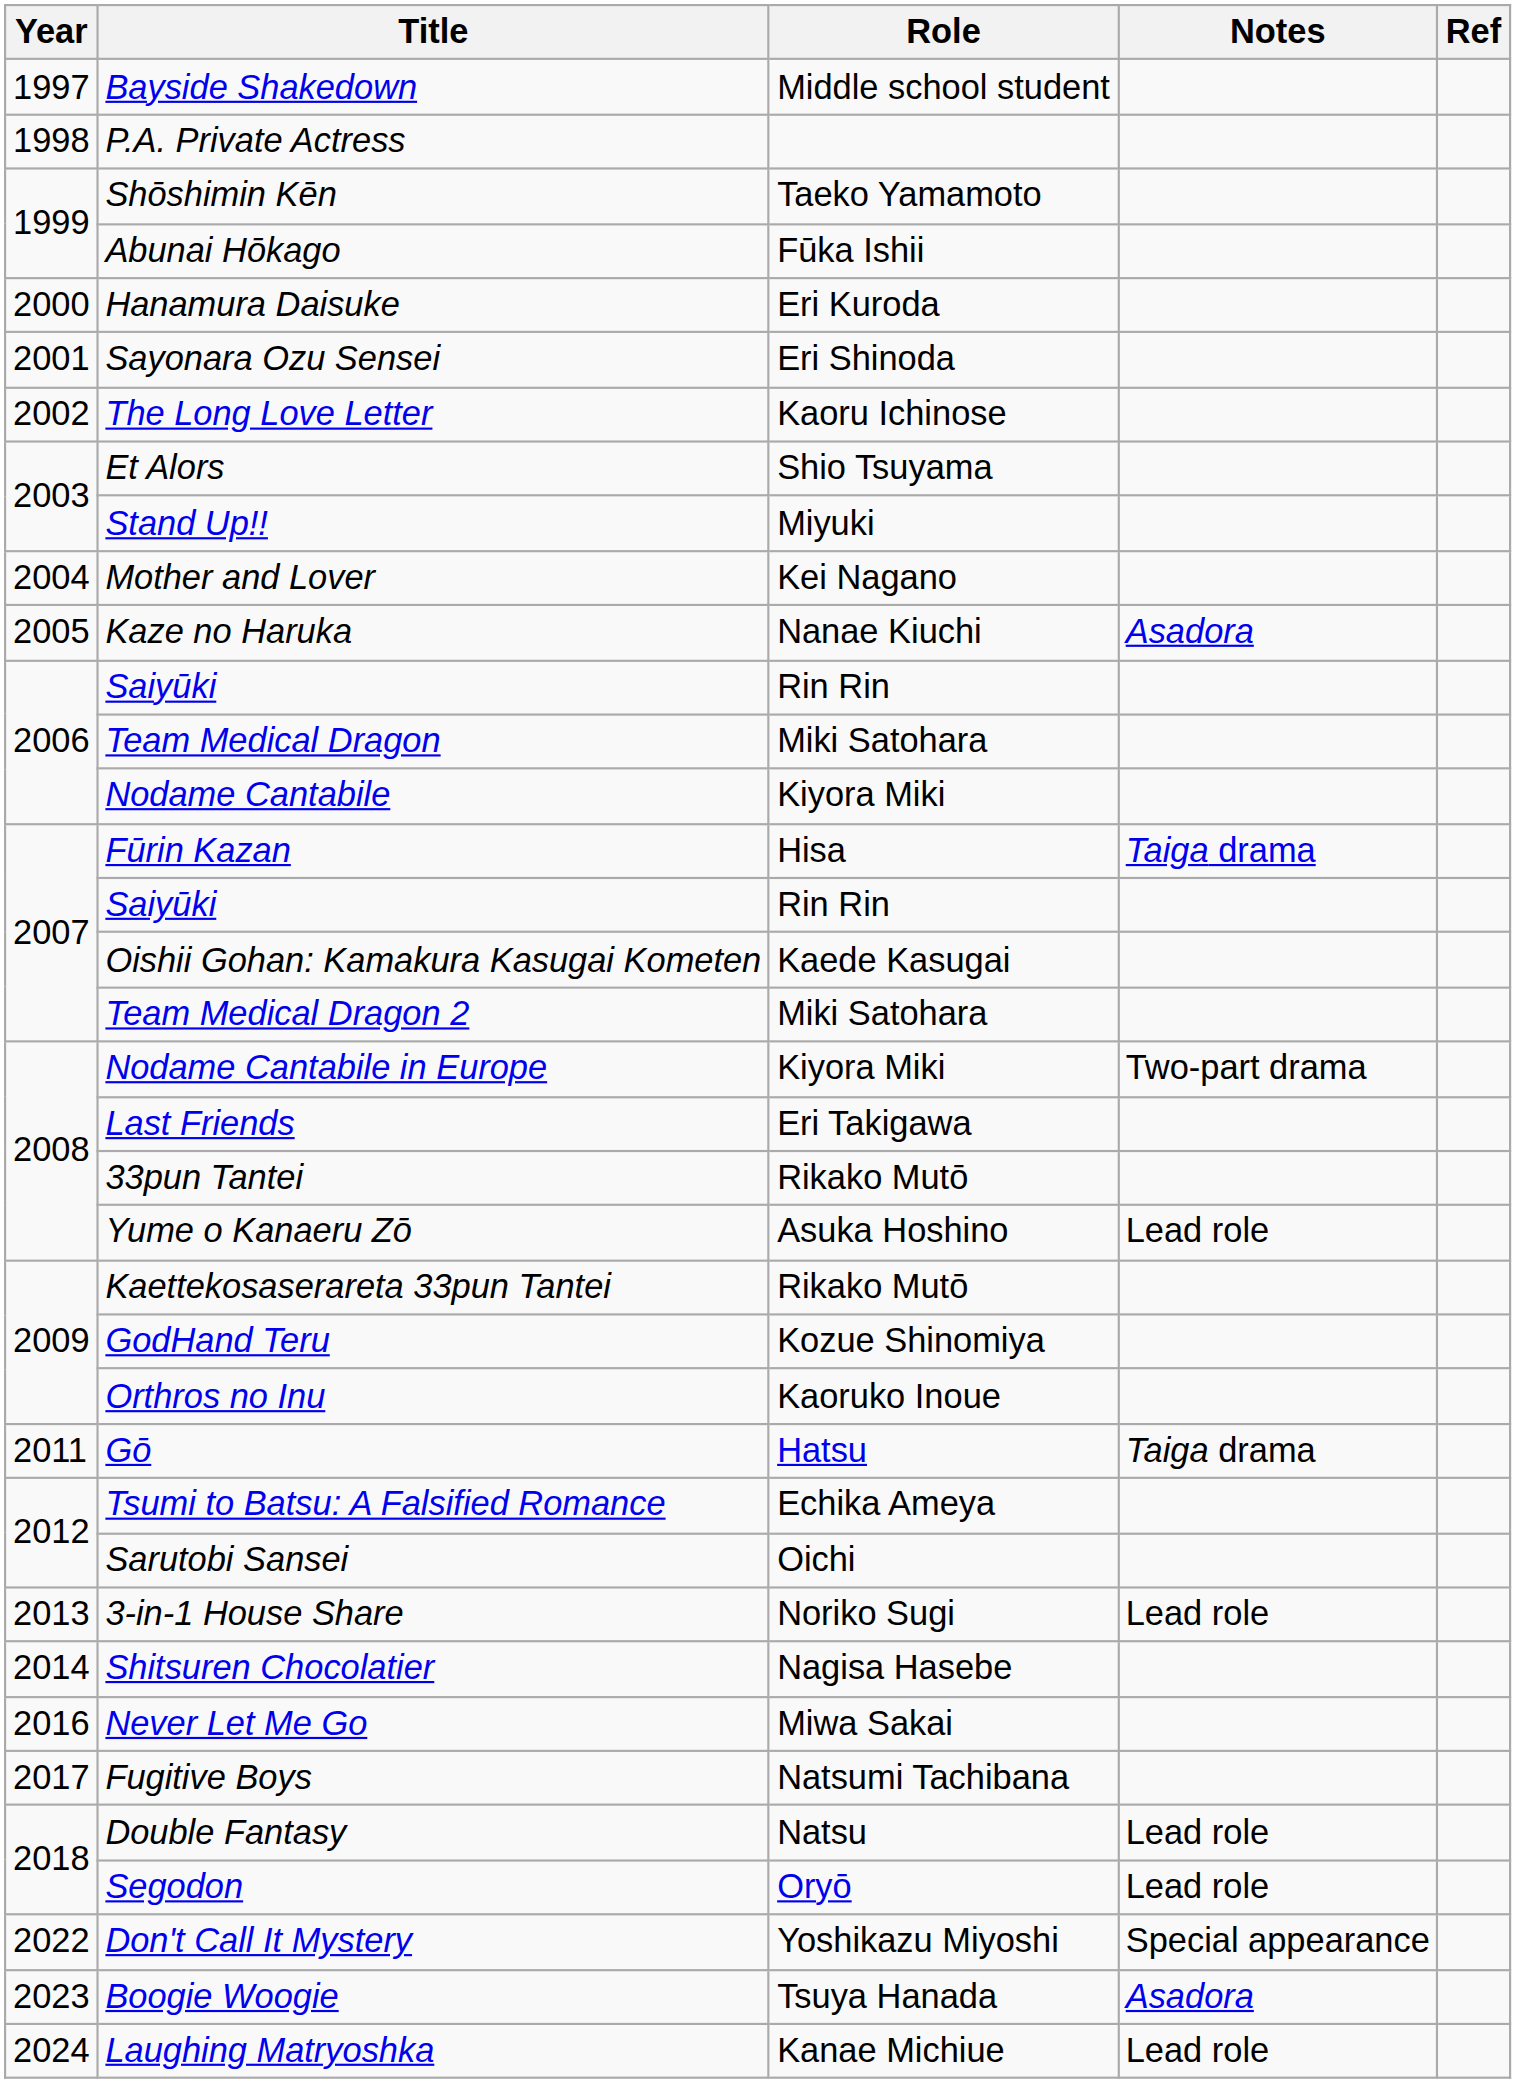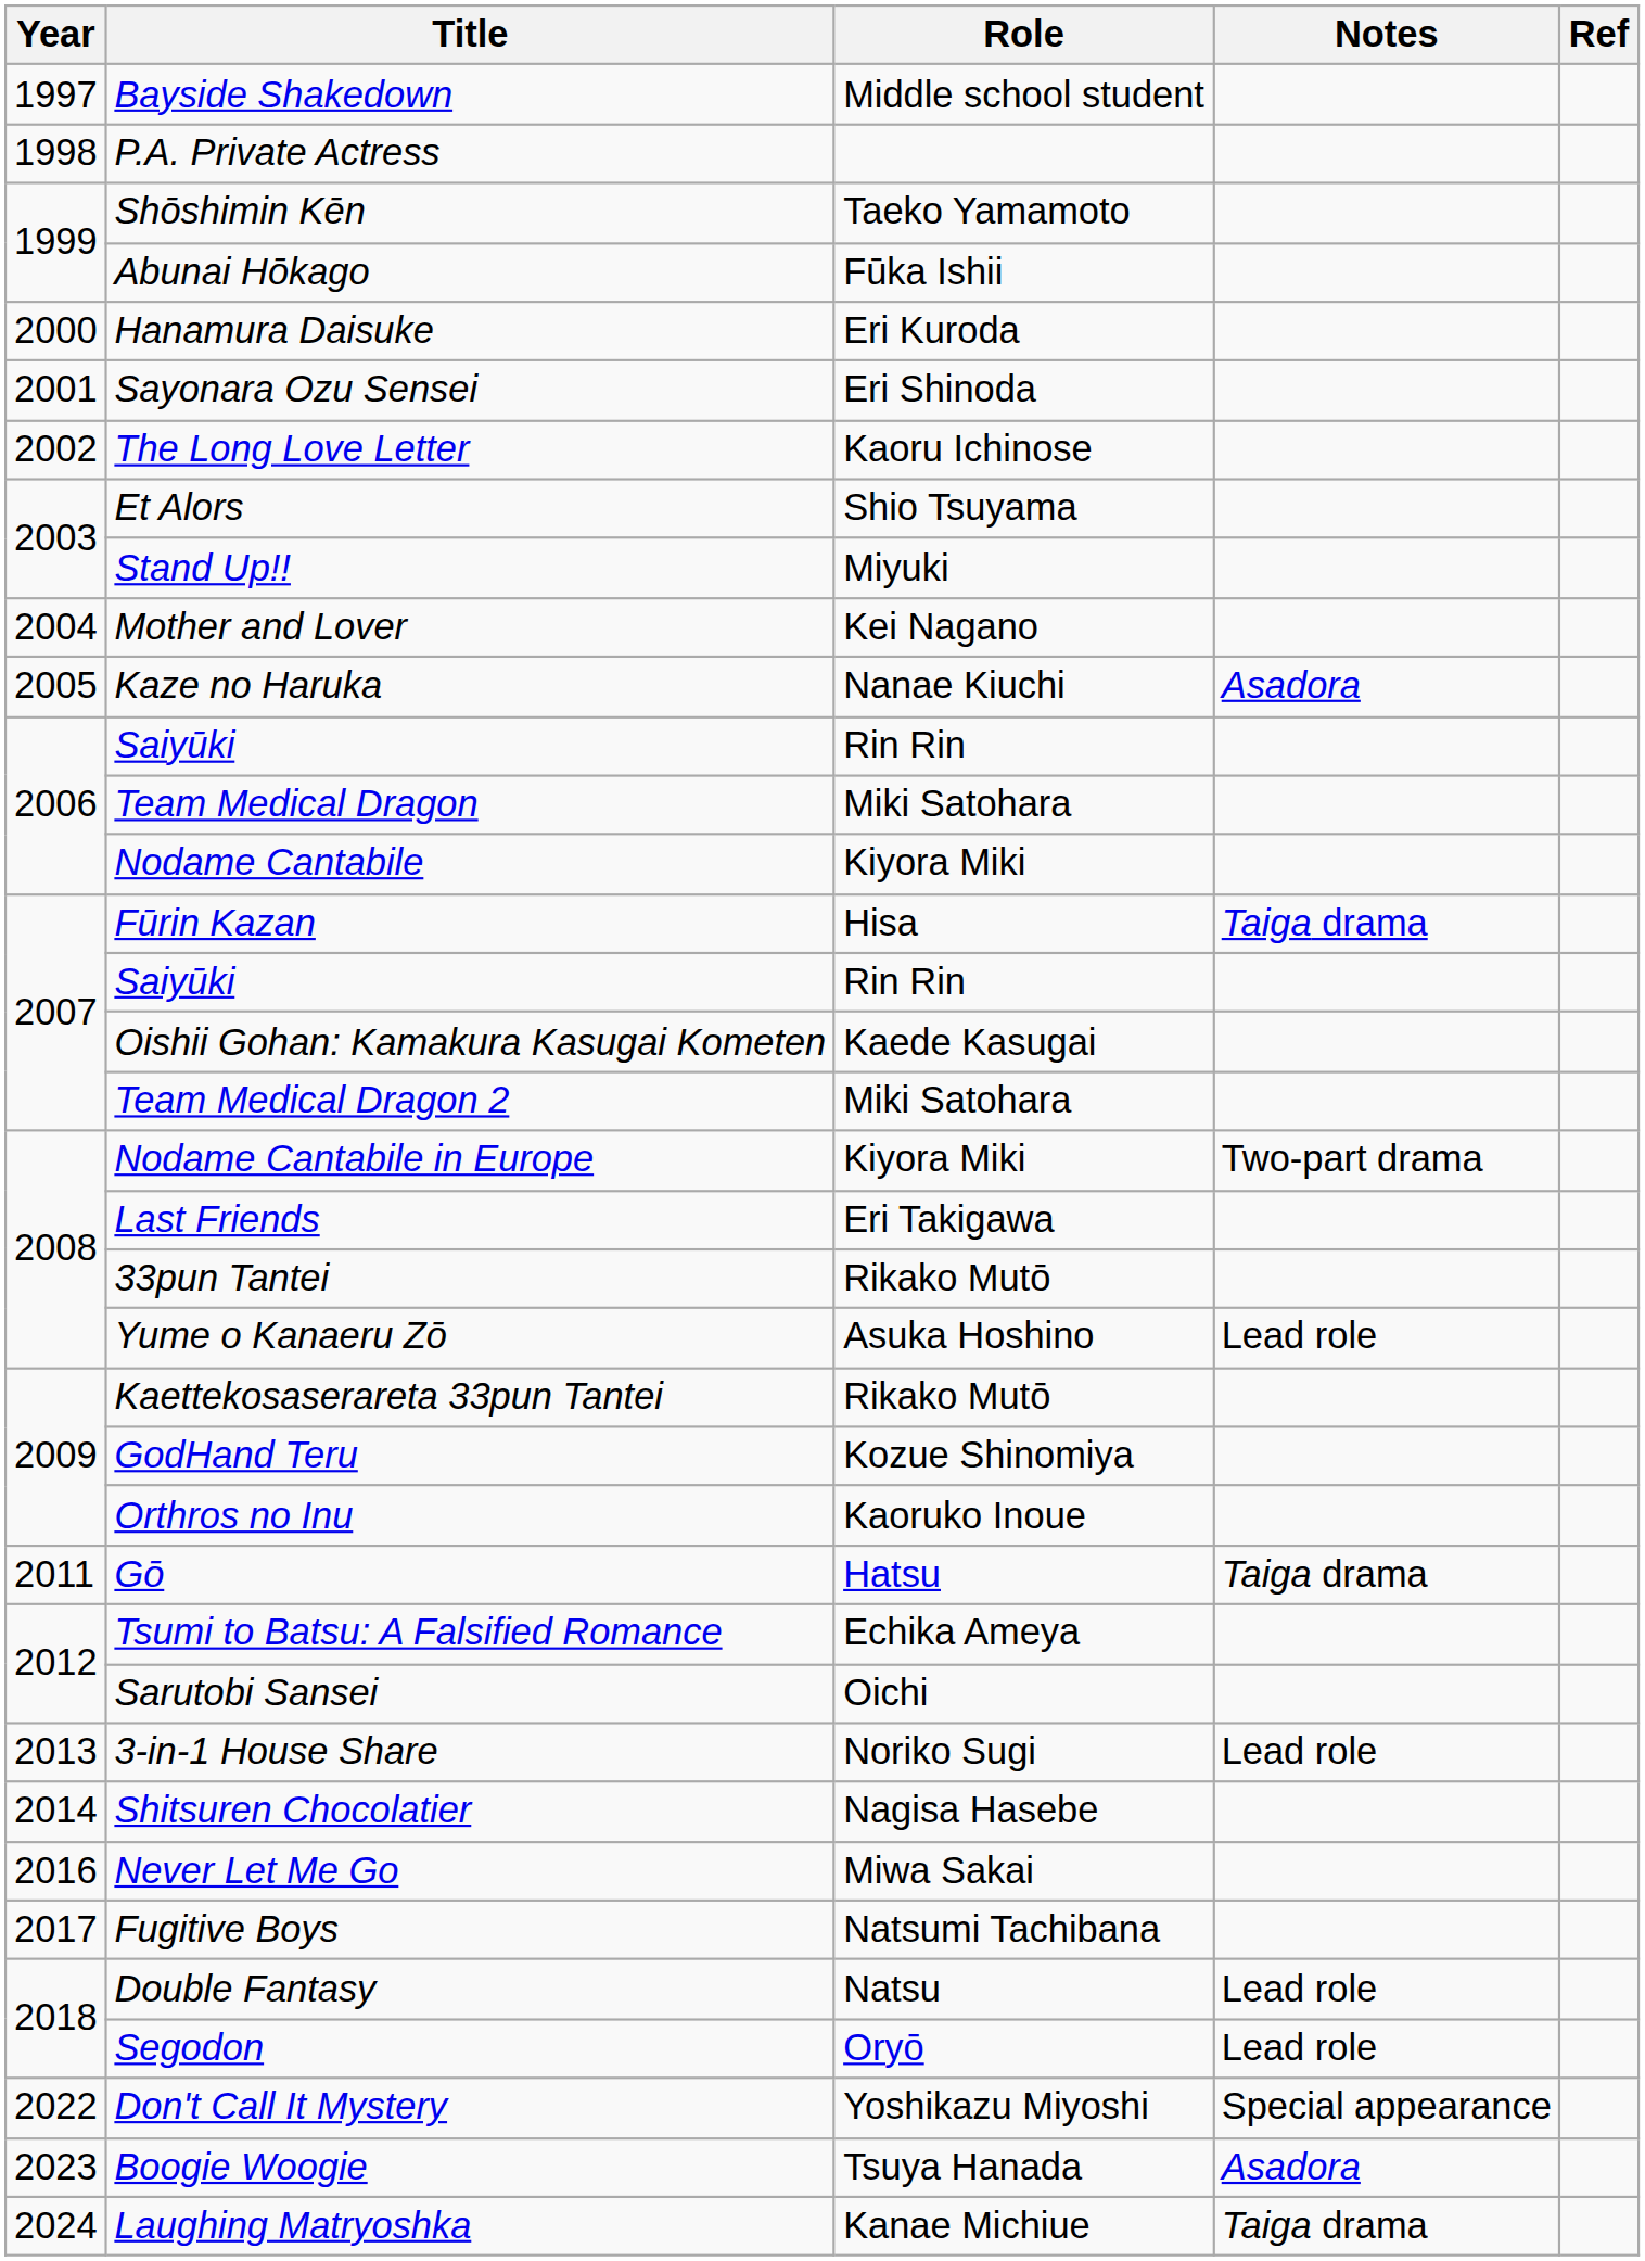 <table class="wikitable sortable plainrowheaders">
 <tr>
 <th>Year</th>
 <th>Title</th>
 <th>Role</th>
 <th>Notes</th>
 <th class="unsortable">Ref</th>
 </tr>
 <tr>
 <td>1997</td>
 <td><em><a href='#'>Bayside Shakedown</a></em></td>
 <td>Middle school student</td>
 <td></td>
 <td></td>
 </tr>
 <tr>
 <td>1998</td>
 <td><em>P.A. Private Actress</em></td>
 <td> </td>
 <td></td>
 <td></td>
 </tr>
 <tr>
 <td rowspan=2>1999</td>
 <td><em>Shōshimin Kēn</em></td>
 <td>Taeko Yamamoto</td>
 <td></td>
 <td></td>
 </tr>
 <tr>
 <td><em>Abunai Hōkago</em></td>
 <td>Fūka Ishii</td>
 <td></td>
 <td></td>
 </tr>
 <tr>
 <td>2000</td>
 <td><em>Hanamura Daisuke</em></td>
 <td>Eri Kuroda</td>
 <td></td>
 <td></td>
 </tr>
 <tr>
 <td>2001</td>
 <td><em>Sayonara Ozu Sensei</em></td>
 <td>Eri Shinoda</td>
 <td></td>
 <td></td>
 </tr>
 <tr>
 <td>2002</td>
 <td><em><a href='#'>The Long Love Letter</a></em></td>
 <td>Kaoru Ichinose</td>
 <td></td>
 <td></td>
 </tr>
 <tr>
 <td rowspan=2>2003</td>
 <td><em>Et Alors</em></td>
 <td>Shio Tsuyama</td>
 <td></td>
 <td></td>
 </tr>
 <tr>
 <td><em><a href='#'>Stand Up!!</a></em></td>
 <td>Miyuki</td>
 <td></td>
 <td></td>
 </tr>
 <tr>
 <td>2004</td>
 <td><em>Mother and Lover</em></td>
 <td>Kei Nagano</td>
 <td></td>
 <td></td>
 </tr>
 <tr>
 <td>2005</td>
 <td><em>Kaze no Haruka</em></td>
 <td>Nanae Kiuchi</td>
 <td><em><a href='#'>Asadora</a></em></td>
 <td></td>
 </tr>
 <tr>
 <td rowspan=3>2006</td>
 <td><em><a href='#'>Saiyūki</a></em></td>
 <td>Rin Rin</td>
 <td></td>
 <td></td>
 </tr>
 <tr>
 <td><em><a href='#'>Team Medical Dragon</a></em></td>
 <td>Miki Satohara</td>
 <td></td>
 <td></td>
 </tr>
 <tr>
 <td><em><a href='#'>Nodame Cantabile</a></em></td>
 <td>Kiyora Miki</td>
 <td></td>
 <td></td>
 </tr>
 <tr>
 <td rowspan=4>2007</td>
 <td><em><a href='#'>Fūrin Kazan</a></em></td>
 <td>Hisa</td>
 <td><a href='#'><em>Taiga</em> drama</a></td>
 <td></td>
 </tr>
 <tr>
 <td><em><a href='#'>Saiyūki</a></em></td>
 <td>Rin Rin</td>
 <td></td>
 <td></td>
 </tr>
 <tr>
 <td><em>Oishii Gohan: Kamakura Kasugai Kometen</em></td>
 <td>Kaede Kasugai</td>
 <td></td>
 <td></td>
 </tr>
 <tr>
 <td><em><a href='#'>Team Medical Dragon 2</a></em></td>
 <td>Miki Satohara</td>
 <td></td>
 <td></td>
 </tr>
 <tr>
 <td rowspan=4>2008</td>
 <td><em><a href='#'>Nodame Cantabile in Europe</a></em></td>
 <td>Kiyora Miki</td>
 <td>Two-part drama</td>
 <td></td>
 </tr>
 <tr>
 <td><em><a href='#'>Last Friends</a></em></td>
 <td>Eri Takigawa</td>
 <td></td>
 <td></td>
 </tr>
 <tr>
 <td><em>33pun Tantei</em></td>
 <td>Rikako Mutō</td>
 <td></td>
 <td></td>
 </tr>
 <tr>
 <td><em>Yume o Kanaeru Zō</em></td>
 <td>Asuka Hoshino</td>
 <td>Lead role</td>
 <td></td>
 </tr>
 <tr>
 <td rowspan=3>2009</td>
 <td><em>Kaettekosaserareta 33pun Tantei</em></td>
 <td>Rikako Mutō</td>
 <td></td>
 <td></td>
 </tr>
 <tr>
 <td><em><a href='#'>GodHand Teru</a></em></td>
 <td>Kozue Shinomiya</td>
 <td></td>
 <td></td>
 </tr>
 <tr>
 <td><em><a href='#'>Orthros no Inu</a></em></td>
 <td>Kaoruko Inoue</td>
 <td></td>
 <td></td>
 </tr>
 <tr>
 <td>2011</td>
 <td><em><a href='#'>Gō</a></em></td>
 <td><a href='#'>Hatsu</a></td>
 <td><em>Taiga</em> drama</td>
 <td></td>
 </tr>
 <tr>
 <td rowspan=2>2012</td>
 <td><em><a href='#'>Tsumi to Batsu: A Falsified Romance</a></em></td>
 <td>Echika Ameya</td>
 <td></td>
 <td></td>
 </tr>
 <tr>
 <td><em>Sarutobi Sansei</em></td>
 <td>Oichi</td>
 <td></td>
 <td></td>
 </tr>
 <tr>
 <td>2013</td>
 <td><em>3-in-1 House Share</em></td>
 <td>Noriko Sugi</td>
 <td>Lead role</td>
 <td></td>
 </tr>
 <tr>
 <td>2014</td>
 <td><em><a href='#'>Shitsuren Chocolatier</a></em></td>
 <td>Nagisa Hasebe</td>
 <td></td>
 <td></td>
 </tr>
 <tr>
 <td>2016</td>
 <td><em><a href='#'>Never Let Me Go</a></em></td>
 <td>Miwa Sakai</td>
 <td></td>
 <td></td>
 </tr>
 <tr>
 <td>2017</td>
 <td><em>Fugitive Boys</em></td>
 <td>Natsumi Tachibana</td>
 <td></td>
 <td></td>
 </tr>
 <tr>
 <td rowspan=2>2018</td>
 <td><em>Double Fantasy</em></td>
 <td>Natsu</td>
 <td>Lead role</td>
 <td></td>
 </tr>
 <tr>
 <td><em><a href='#'>Segodon</a></em></td>
 <td><a href='#'>Oryō</a></td>
 <td>Lead role</td>
 <td></td>
 </tr>
 <tr>
 <td>2022</td>
 <td><em><a href='#'>Don't Call It Mystery</a></em></td>
 <td>Yoshikazu Miyoshi</td>
 <td>Special appearance</td>
 <td></td>
 </tr>
 <tr>
 <td>2023</td>
 <td><em><a href='#'>Boogie Woogie</a></em></td>
 <td>Tsuya Hanada</td>
 <td><em><a href='#'>Asadora</a></em></td>
 <td></td>
 </tr>
 <tr>
 <td>2024</td>
 <td><em><a href='#'>Laughing Matryoshka</a></em></td>
 <td>Kanae Michiue</td>
-<td>Lead role</td>
+<td><em>Taiga</em> drama</td>
 <td></td>
 </tr>
 </table>
